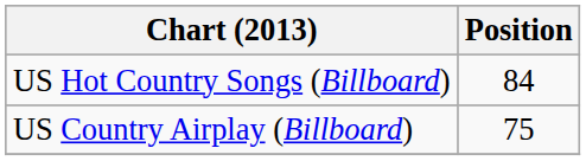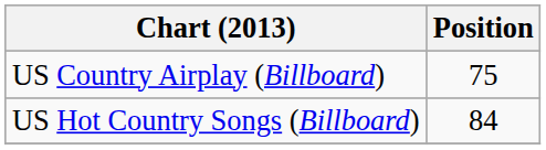 <table class="wikitable sortable">
 <tr>
 <th scope="col">Chart (2013)</th>
 <th scope="col">Position</th>
 </tr>
 <tr>
+<td>US <a href='#'>Country Airplay</a> (<em><a href='#'>Billboard</a></em>)</td>
+<td align="center">75</td>
+</tr>
+<tr>
 <td>US <a href='#'>Hot Country Songs</a> (<em><a href='#'>Billboard</a></em>)</td>
 <td align="center">84</td>
 </tr>
 <tr>
-<td>US <a href='#'>Country Airplay</a> (<em><a href='#'>Billboard</a></em>)</td>
-<td align="center">75</td>
-</tr>
-<tr>
 </tr>
 </table>
